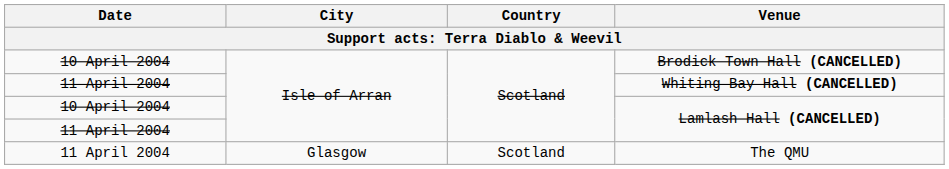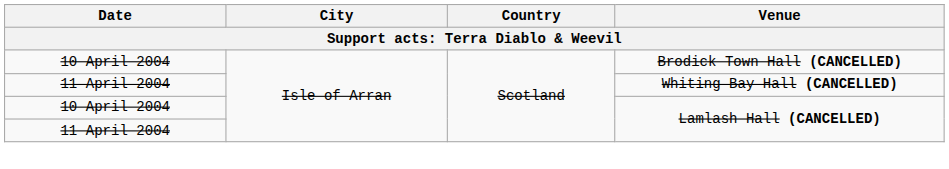 <table class="wikitable" style="text-align:center;">
 <tr>
 <th width="200">Date</th>
 <th width="200">City</th>
 <th width="150">Country</th>
 <th width="300">Venue</th>
 </tr>
 <tr>
 <th colspan="4">Support acts: Terra Diablo & Weevil</th>
 </tr>
 <tr>
 <td><s>10 April 2004</s></td>
 <td rowspan="4"><s>Isle of Arran</s></td>
 <td rowspan="4"><s>Scotland</s></td>
 <td><s>Brodick Town Hall</s> <strong><span>(CANCELLED)</span></strong></td>
 </tr>
 <tr>
 <td><s>11 April 2004</s></td>
 <td><s>Whiting Bay Hall</s> <strong><span>(CANCELLED)</span></strong></td>
 </tr>
 <tr>
 <td><s>10 April 2004</s></td>
 <td rowspan="2"><s>Lamlash Hall</s> <strong><span>(CANCELLED)</span></strong></td>
 </tr>
 <tr>
 <td><s>11 April 2004</s></td>
 </tr>
-<tr>
-<td>11 April 2004</td>
-<td>Glasgow</td>
-<td>Scotland</td>
-<td>The QMU</td>
-</tr>
 </table>
